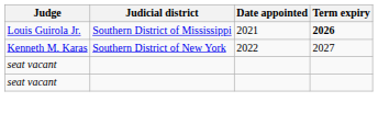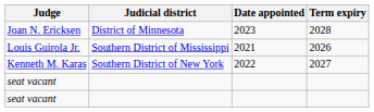 <table class="wikitable sortable">
 <tr>
 <th>Judge</th>
 <th>Judicial district</th>
 <th>Date appointed</th>
 <th>Term expiry</th>
 </tr>
 <tr>
+<td><a href='#'>Joan N. Ericksen</a></td>
+<td><a href='#'>District of Minnesota</a></td>
+<td>2023</td>
+<td>2028</td>
+</tr>
+<tr>
 <td><a href='#'>Louis Guirola Jr.</a></td>
 <td><a href='#'>Southern District of Mississippi</a></td>
 <td>2021</td>
-<td><strong>2026</strong></td>
+<td>2026</td>
 </tr>
 <tr>
 <td><a href='#'>Kenneth M. Karas</a></td>
 <td><a href='#'>Southern District of New York</a></td>
 <td>2022</td>
 <td>2027</td>
 </tr>
 <tr>
 <td><em>seat vacant</em></td>
 <td align="center"></td>
 <td align="center"></td>
 <td align="center"></td>
 </tr>
 <tr>
 <td><em>seat vacant</em></td>
 <td align="center"></td>
 <td align="center"></td>
 <td align="center"></td>
 </tr>
 </table>
